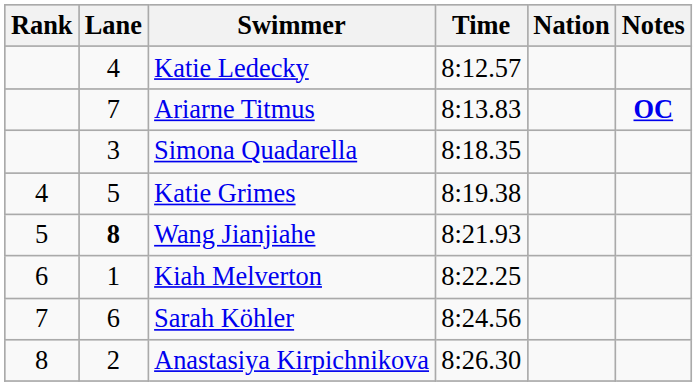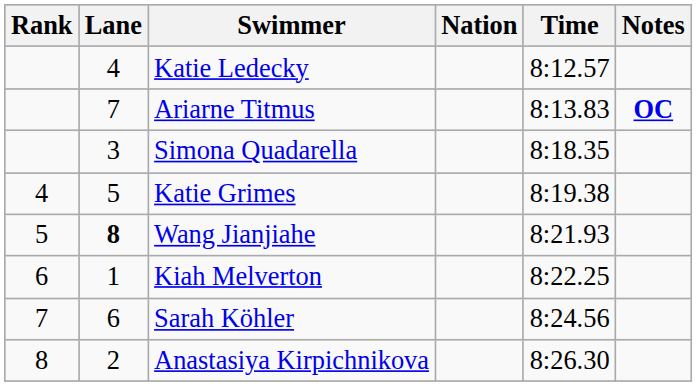 <table class="wikitable sortable" style="text-align:center">
 <tr>
 <th>Rank</th>
 <th>Lane</th>
 <th>Swimmer</th>
+<th>Nation</th>
 <th>Time</th>
-<th>Nation</th>
 <th>Notes</th>
 </tr>
 <tr>
 <td></td>
 <td>4</td>
 <td align=left><a href='#'>Katie Ledecky</a></td>
+<td align=left></td>
 <td>8:12.57</td>
-<td align=left></td>
 <td></td>
 </tr>
 <tr>
 <td></td>
 <td>7</td>
 <td align=left><a href='#'>Ariarne Titmus</a></td>
+<td align=left></td>
 <td>8:13.83</td>
-<td align=left></td>
 <td><strong><a href='#'>OC</a></strong></td>
 </tr>
 <tr>
 <td></td>
 <td>3</td>
 <td align=left><a href='#'>Simona Quadarella</a></td>
+<td align=left></td>
 <td>8:18.35</td>
-<td align=left></td>
 <td></td>
 </tr>
 <tr>
 <td>4</td>
 <td>5</td>
 <td align=left><a href='#'>Katie Grimes</a></td>
+<td align=left></td>
 <td>8:19.38</td>
-<td align=left></td>
 <td></td>
 </tr>
 <tr>
 <td>5</td>
 <td><strong>8</strong></td>
 <td align=left><a href='#'>Wang Jianjiahe</a></td>
+<td align=left></td>
 <td>8:21.93</td>
-<td align=left></td>
 <td></td>
 </tr>
 <tr>
 <td>6</td>
 <td>1</td>
 <td align=left><a href='#'>Kiah Melverton</a></td>
+<td align=left></td>
 <td>8:22.25</td>
-<td align=left></td>
 <td></td>
 </tr>
 <tr>
 <td>7</td>
 <td>6</td>
 <td align=left><a href='#'>Sarah Köhler</a></td>
+<td align=left></td>
 <td>8:24.56</td>
-<td align=left></td>
 <td></td>
 </tr>
 <tr>
 <td>8</td>
 <td>2</td>
 <td align=left><a href='#'>Anastasiya Kirpichnikova</a></td>
+<td align=left></td>
 <td>8:26.30</td>
-<td align=left></td>
 <td></td>
 </tr>
 </table>
